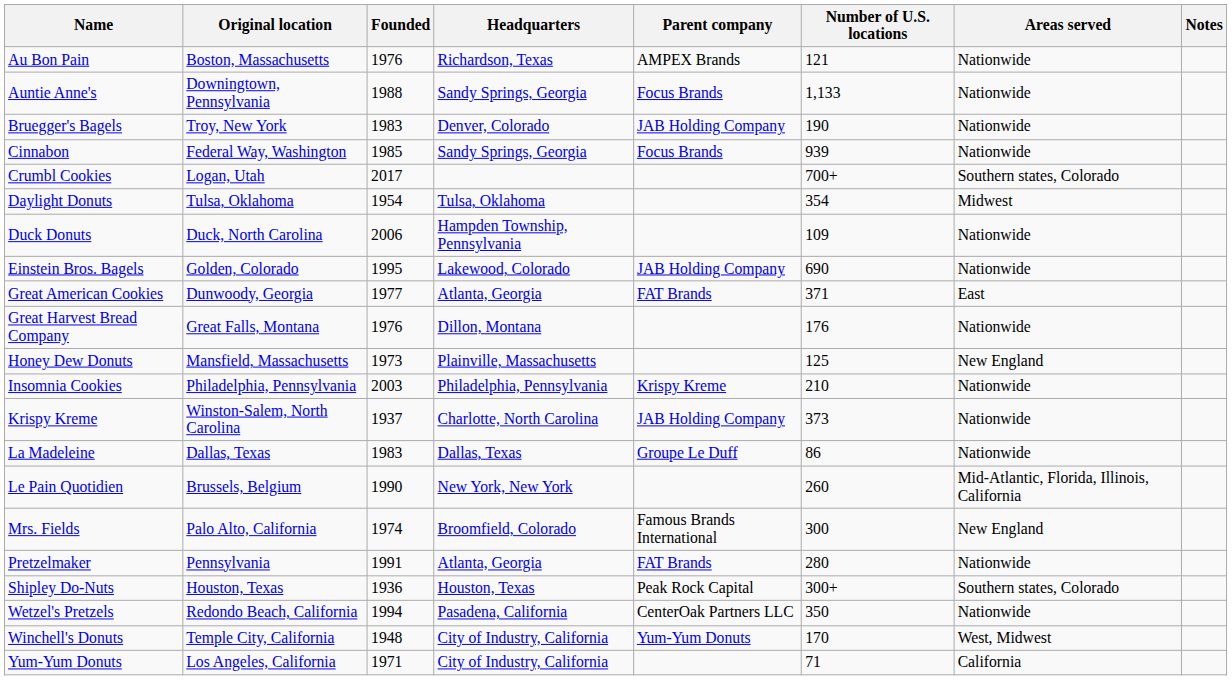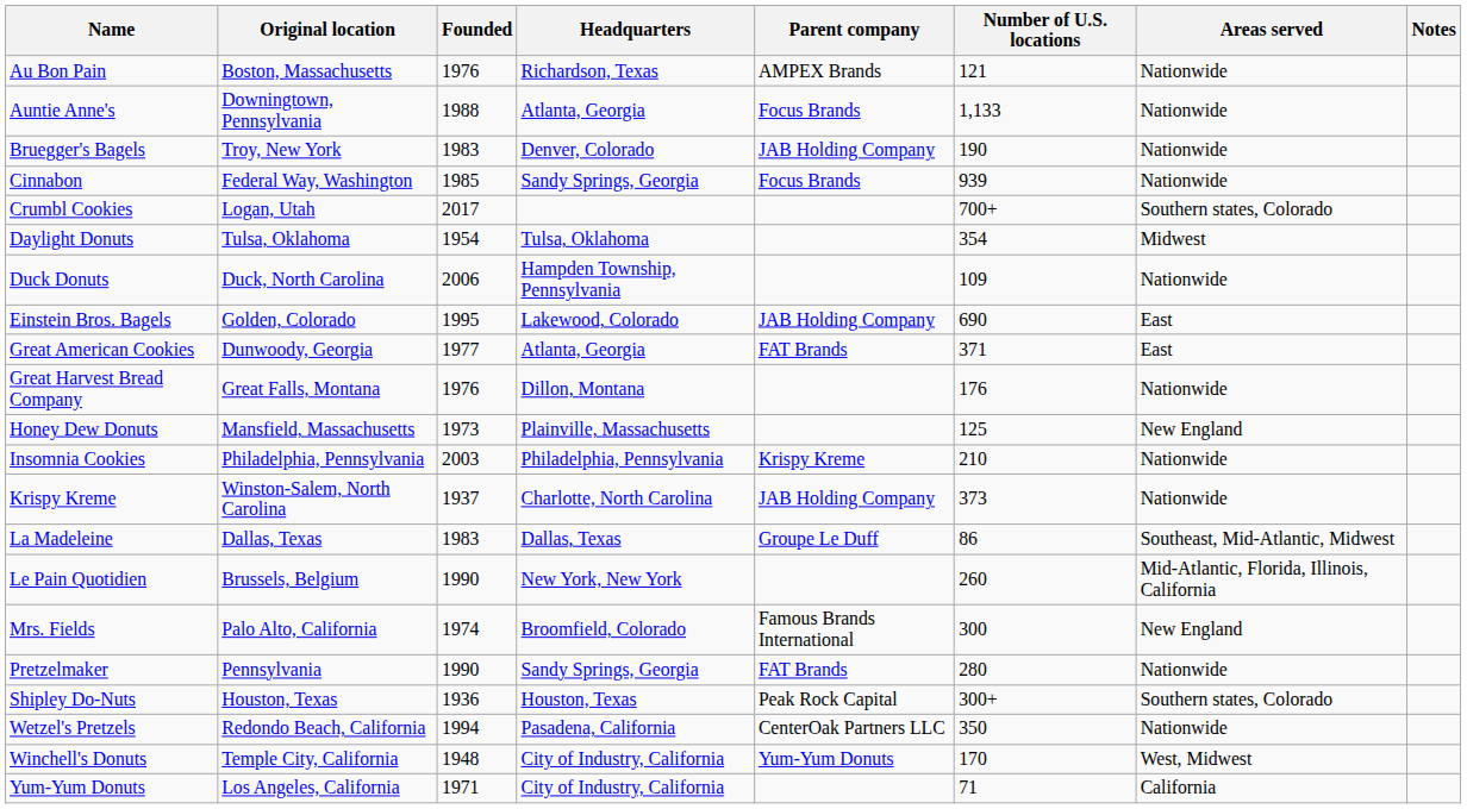 <table class="wikitable sortable">
 <tr>
 <th>Name</th>
 <th>Original location</th>
 <th>Founded</th>
 <th>Headquarters</th>
 <th>Parent company</th>
 <th data-sort-type="number">Number of U.S. locations</th>
 <th>Areas served</th>
 <th>Notes</th>
 </tr>
 <tr>
 <td><a href='#'>Au Bon Pain</a></td>
 <td><a href='#'>Boston, Massachusetts</a></td>
 <td>1976</td>
 <td><a href='#'>Richardson, Texas</a></td>
 <td>AMPEX Brands</td>
 <td>121</td>
 <td>Nationwide</td>
 <td></td>
 </tr>
 <tr>
 <td><a href='#'>Auntie Anne's</a></td>
 <td><a href='#'>Downingtown, Pennsylvania</a></td>
 <td>1988</td>
-<td><a href='#'>Sandy Springs, Georgia</a></td>
+<td><a href='#'>Atlanta, Georgia</a></td>
 <td><a href='#'>Focus Brands</a></td>
 <td>1,133</td>
 <td>Nationwide</td>
 <td></td>
 </tr>
 <tr>
 <td><a href='#'>Bruegger's Bagels</a></td>
 <td><a href='#'>Troy, New York</a></td>
 <td>1983</td>
 <td><a href='#'>Denver, Colorado</a></td>
 <td><a href='#'>JAB Holding Company</a></td>
 <td>190</td>
 <td>Nationwide</td>
 <td></td>
 </tr>
 <tr>
 <td><a href='#'>Cinnabon</a></td>
 <td><a href='#'>Federal Way, Washington</a></td>
 <td>1985</td>
 <td><a href='#'>Sandy Springs, Georgia</a></td>
 <td><a href='#'>Focus Brands</a></td>
 <td>939</td>
 <td>Nationwide</td>
 <td></td>
 </tr>
 <tr>
 <td><a href='#'>Crumbl Cookies</a></td>
 <td><a href='#'>Logan, Utah</a></td>
 <td>2017</td>
 <td></td>
 <td></td>
 <td>700+</td>
 <td>Southern states, Colorado</td>
 <td></td>
 </tr>
 <tr>
 <td><a href='#'>Daylight Donuts</a></td>
 <td><a href='#'>Tulsa, Oklahoma</a></td>
 <td>1954</td>
 <td><a href='#'>Tulsa, Oklahoma</a></td>
 <td></td>
 <td>354</td>
 <td>Midwest</td>
 <td></td>
 </tr>
 <tr>
 <td><a href='#'>Duck Donuts</a></td>
 <td><a href='#'>Duck, North Carolina</a></td>
 <td>2006</td>
 <td><a href='#'>Hampden Township, Pennsylvania</a></td>
 <td></td>
 <td>109</td>
 <td>Nationwide</td>
 <td></td>
 </tr>
 <tr>
 <td><a href='#'>Einstein Bros. Bagels</a></td>
 <td><a href='#'>Golden, Colorado</a></td>
 <td>1995</td>
 <td><a href='#'>Lakewood, Colorado</a></td>
 <td><a href='#'>JAB Holding Company</a></td>
 <td>690</td>
-<td>Nationwide</td>
+<td>East</td>
 <td></td>
 </tr>
 <tr>
 <td><a href='#'>Great American Cookies</a></td>
 <td><a href='#'>Dunwoody, Georgia</a></td>
 <td>1977</td>
 <td><a href='#'>Atlanta, Georgia</a></td>
 <td><a href='#'>FAT Brands</a></td>
 <td>371</td>
 <td>East</td>
 <td></td>
 </tr>
 <tr>
 <td><a href='#'>Great Harvest Bread Company</a></td>
 <td><a href='#'>Great Falls, Montana</a></td>
 <td>1976</td>
 <td><a href='#'>Dillon, Montana</a></td>
 <td></td>
 <td>176</td>
 <td>Nationwide</td>
 <td></td>
 </tr>
 <tr>
 <td><a href='#'>Honey Dew Donuts</a></td>
 <td><a href='#'>Mansfield, Massachusetts</a></td>
 <td>1973</td>
 <td><a href='#'>Plainville, Massachusetts</a></td>
 <td></td>
 <td>125</td>
 <td>New England</td>
 <td></td>
 </tr>
 <tr>
 <td><a href='#'>Insomnia Cookies</a></td>
 <td><a href='#'>Philadelphia, Pennsylvania</a></td>
 <td>2003</td>
 <td><a href='#'>Philadelphia, Pennsylvania</a></td>
 <td><a href='#'>Krispy Kreme</a></td>
 <td>210</td>
 <td>Nationwide</td>
 <td></td>
 </tr>
 <tr>
 <td><a href='#'>Krispy Kreme</a></td>
 <td><a href='#'>Winston-Salem, North Carolina</a></td>
 <td>1937</td>
 <td><a href='#'>Charlotte, North Carolina</a></td>
 <td><a href='#'>JAB Holding Company</a></td>
 <td>373</td>
 <td>Nationwide</td>
 <td></td>
 </tr>
 <tr>
 <td><a href='#'>La Madeleine</a></td>
 <td><a href='#'>Dallas, Texas</a></td>
 <td>1983</td>
 <td><a href='#'>Dallas, Texas</a></td>
 <td><a href='#'>Groupe Le Duff</a></td>
 <td>86</td>
-<td>Nationwide</td>
+<td>Southeast, Mid-Atlantic, Midwest</td>
 <td></td>
 </tr>
 <tr>
 <td><a href='#'>Le Pain Quotidien</a></td>
 <td><a href='#'>Brussels, Belgium</a></td>
 <td>1990</td>
 <td><a href='#'>New York, New York</a></td>
 <td></td>
 <td>260</td>
 <td>Mid-Atlantic, Florida, Illinois, California</td>
 <td></td>
 </tr>
 <tr>
 <td><a href='#'>Mrs. Fields</a></td>
 <td><a href='#'>Palo Alto, California</a></td>
 <td>1974</td>
 <td><a href='#'>Broomfield, Colorado</a></td>
 <td>Famous Brands International</td>
 <td>300</td>
 <td>New England</td>
 <td></td>
 </tr>
 <tr>
 <td><a href='#'>Pretzelmaker</a></td>
 <td><a href='#'>Pennsylvania</a></td>
-<td>1991</td>
-<td><a href='#'>Atlanta, Georgia</a></td>
+<td>1990</td>
+<td><a href='#'>Sandy Springs, Georgia</a></td>
 <td><a href='#'>FAT Brands</a></td>
 <td>280</td>
 <td>Nationwide</td>
 <td></td>
 </tr>
 <tr>
 <td><a href='#'>Shipley Do-Nuts</a></td>
 <td><a href='#'>Houston, Texas</a></td>
 <td>1936</td>
 <td><a href='#'>Houston, Texas</a></td>
 <td>Peak Rock Capital</td>
 <td>300+</td>
 <td>Southern states, Colorado</td>
 <td></td>
 </tr>
 <tr>
 <td><a href='#'>Wetzel's Pretzels</a></td>
 <td><a href='#'>Redondo Beach, California</a></td>
 <td>1994</td>
 <td><a href='#'>Pasadena, California</a></td>
 <td>CenterOak Partners LLC</td>
 <td>350</td>
 <td>Nationwide</td>
 <td></td>
 </tr>
 <tr>
 <td><a href='#'>Winchell's Donuts</a></td>
 <td><a href='#'>Temple City, California</a></td>
 <td>1948</td>
 <td><a href='#'>City of Industry, California</a></td>
 <td><a href='#'>Yum-Yum Donuts</a></td>
 <td>170</td>
 <td>West, Midwest</td>
 <td></td>
 </tr>
 <tr>
 <td><a href='#'>Yum-Yum Donuts</a></td>
 <td><a href='#'>Los Angeles, California</a></td>
 <td>1971</td>
 <td><a href='#'>City of Industry, California</a></td>
 <td></td>
 <td>71</td>
 <td>California</td>
 <td></td>
 </tr>
 </table>
